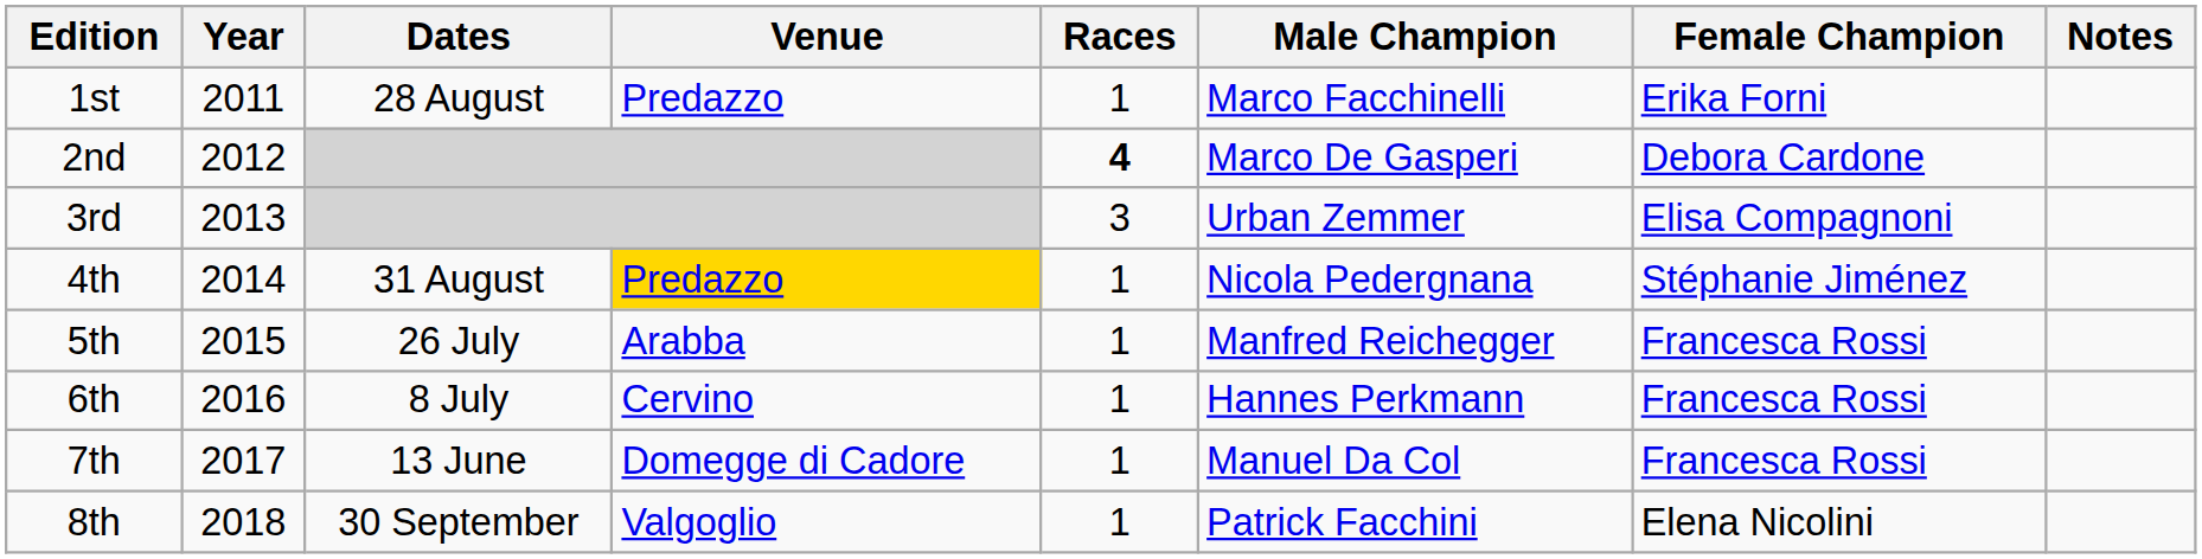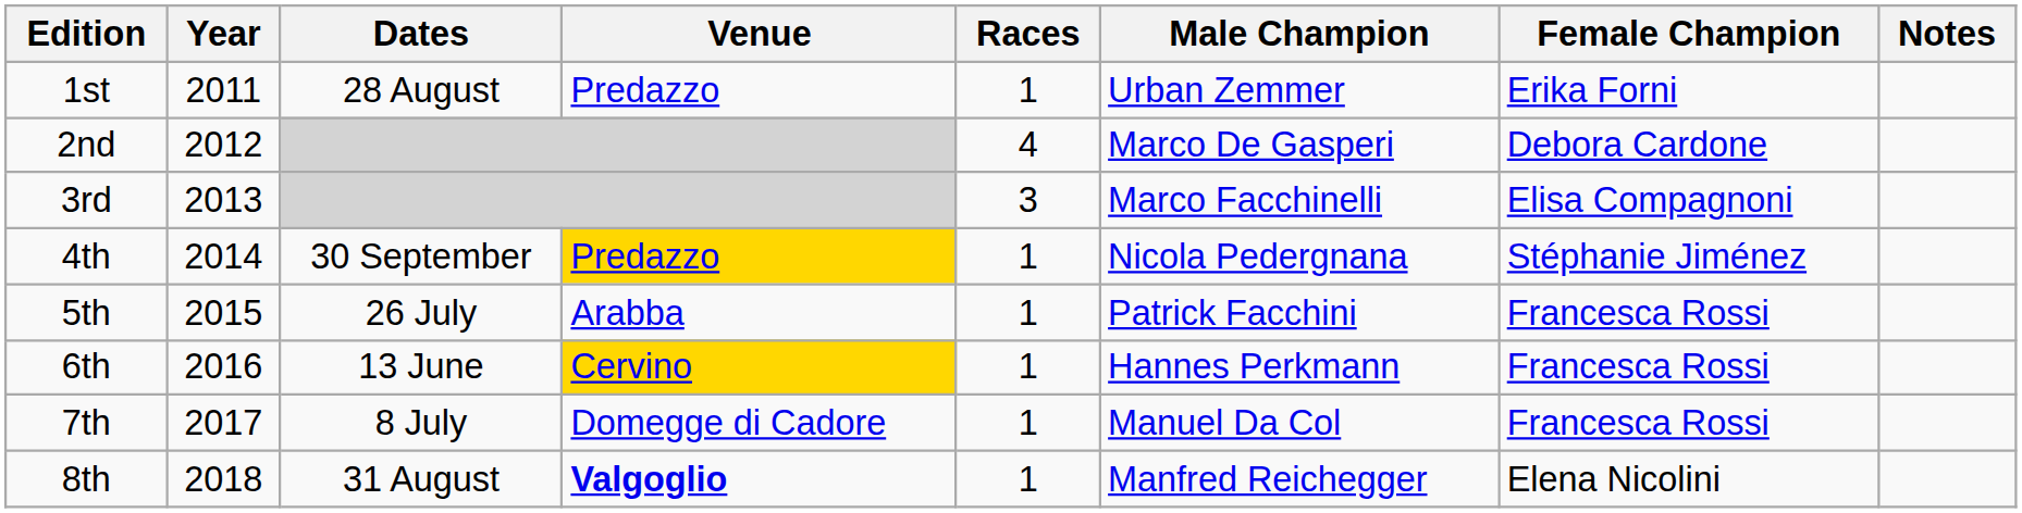 <table class="wikitable" style="width:65%; font-size:90%; text-align:center;">
 <tr>
 <th>Edition</th>
 <th>Year</th>
 <th>Dates</th>
 <th>Venue</th>
 <th>Races</th>
 <th>Male Champion</th>
 <th>Female Champion</th>
 <th>Notes</th>
 </tr>
 <tr>
 <td>1st</td>
 <td>2011</td>
 <td>28 August</td>
 <td align=left><a href='#'>Predazzo</a></td>
 <td>1</td>
-<td align=left><a href='#'>Marco Facchinelli</a></td>
+<td align=left><a href='#'>Urban Zemmer</a></td>
 <td align=left><a href='#'>Erika Forni</a></td>
 <td></td>
 </tr>
 <tr>
 <td>2nd</td>
 <td>2012</td>
 <td colspan=2 bgcolor=lightgrey></td>
-<td><strong>4</strong></td>
+<td>4</td>
 <td align=left><a href='#'>Marco De Gasperi</a></td>
 <td align=left><a href='#'>Debora Cardone</a></td>
 <td></td>
 </tr>
 <tr>
 <td>3rd</td>
 <td>2013</td>
 <td colspan=2 bgcolor=lightgrey></td>
 <td>3</td>
-<td align=left><a href='#'>Urban Zemmer</a></td>
+<td align=left><a href='#'>Marco Facchinelli</a></td>
 <td align=left><a href='#'>Elisa Compagnoni</a></td>
 <td></td>
 </tr>
 <tr>
 <td>4th</td>
 <td>2014</td>
-<td>31 August</td>
+<td>30 September</td>
 <td align=left style="background: gold;"><a href='#'>Predazzo</a></td>
 <td>1</td>
 <td align=left><a href='#'>Nicola Pedergnana</a></td>
 <td align=left><a href='#'>Stéphanie Jiménez</a></td>
 <td></td>
 </tr>
 <tr>
 <td>5th</td>
 <td>2015</td>
 <td>26 July</td>
 <td align=left><a href='#'>Arabba</a></td>
 <td>1</td>
-<td align=left><a href='#'>Manfred Reichegger</a></td>
+<td align=left><a href='#'>Patrick Facchini</a></td>
 <td align=left><a href='#'>Francesca Rossi</a></td>
 <td></td>
 </tr>
 <tr>
 <td>6th</td>
 <td>2016</td>
-<td>8 July</td>
-<td align=left><a href='#'>Cervino</a></td>
+<td>13 June</td>
+<td align=left style="background: gold;"><a href='#'>Cervino</a></td>
 <td>1</td>
 <td align=left><a href='#'>Hannes Perkmann</a></td>
 <td align=left><a href='#'>Francesca Rossi</a></td>
 <td></td>
 </tr>
 <tr>
 <td>7th</td>
 <td>2017</td>
-<td>13 June</td>
+<td>8 July</td>
 <td align=left><a href='#'>Domegge di Cadore</a></td>
 <td>1</td>
 <td align=left><a href='#'>Manuel Da Col</a></td>
 <td align=left><a href='#'>Francesca Rossi</a></td>
 <td></td>
 </tr>
 <tr>
 <td>8th</td>
 <td>2018</td>
-<td>30 September</td>
-<td align=left><a href='#'>Valgoglio</a></td>
+<td>31 August</td>
+<td align=left><strong><a href='#'>Valgoglio</a></strong></td>
 <td>1</td>
-<td align=left><a href='#'>Patrick Facchini</a></td>
+<td align=left><a href='#'>Manfred Reichegger</a></td>
 <td align=left>Elena Nicolini</td>
 <td></td>
 </tr>
 </table>
